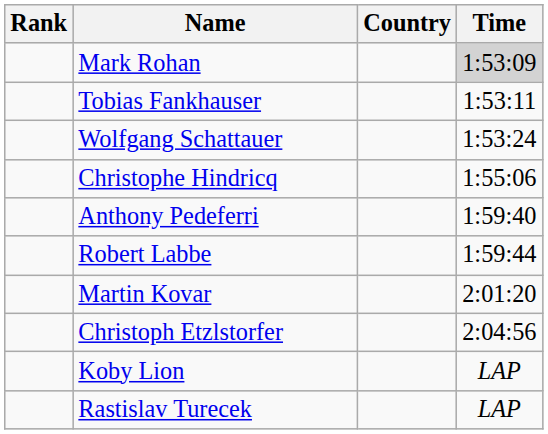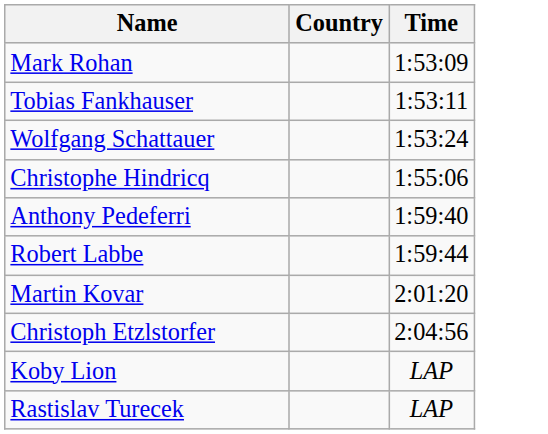 <table class="wikitable sortable">
 <tr>
-<th width=20>Rank</th>
 <th width=180>Name</th>
 <th>Country</th>
 <th>Time</th>
 </tr>
 <tr>
-<td align="center"></td>
 <td><a href='#'>Mark Rohan</a></td>
 <td></td>
-<td align="center" style="background: lightgrey;">1:53:09</td>
+<td align="center">1:53:09</td>
 </tr>
 <tr>
-<td align="center"></td>
 <td><a href='#'>Tobias Fankhauser</a></td>
 <td></td>
 <td align="center">1:53:11</td>
 </tr>
 <tr>
-<td align="center"></td>
 <td><a href='#'>Wolfgang Schattauer</a></td>
 <td></td>
 <td align="center">1:53:24</td>
 </tr>
 <tr>
-<td align="center"></td>
 <td><a href='#'>Christophe Hindricq</a></td>
 <td></td>
 <td align="center">1:55:06</td>
 </tr>
 <tr>
-<td align="center"></td>
 <td><a href='#'>Anthony Pedeferri</a></td>
 <td></td>
 <td align="center">1:59:40</td>
 </tr>
 <tr>
-<td align="center"></td>
 <td><a href='#'>Robert Labbe</a></td>
 <td></td>
 <td align="center">1:59:44</td>
 </tr>
 <tr>
-<td align="center"></td>
 <td><a href='#'>Martin Kovar</a></td>
 <td></td>
 <td align="center">2:01:20</td>
 </tr>
 <tr>
-<td align="center"></td>
 <td><a href='#'>Christoph Etzlstorfer</a></td>
 <td></td>
 <td align="center">2:04:56</td>
 </tr>
 <tr>
-<td align="center"></td>
 <td><a href='#'>Koby Lion</a></td>
 <td></td>
 <td align="center"><em>LAP </em></td>
 </tr>
 <tr>
-<td align="center"></td>
 <td><a href='#'>Rastislav Turecek</a></td>
 <td></td>
 <td align="center"><em>LAP </em></td>
 </tr>
 </table>
